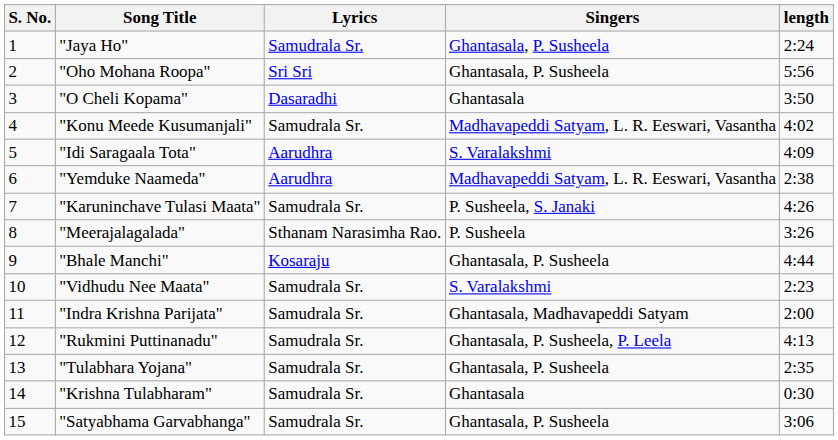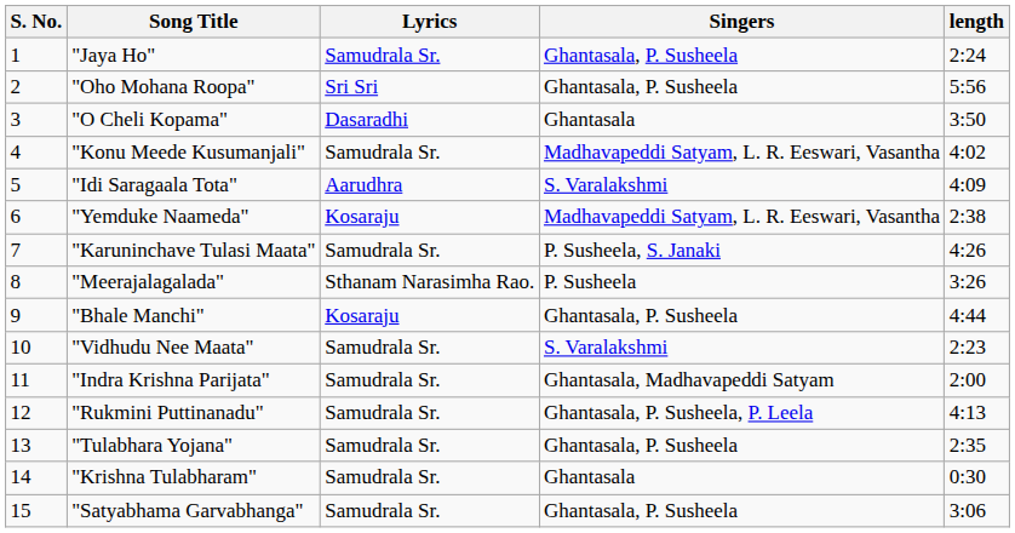 <table class="wikitable">
 <tr>
 <th>S. No.</th>
 <th>Song Title</th>
 <th>Lyrics</th>
 <th>Singers</th>
 <th>length</th>
 </tr>
 <tr>
 <td>1</td>
 <td>"Jaya Ho"</td>
 <td><a href='#'>Samudrala Sr.</a></td>
 <td><a href='#'>Ghantasala</a>, <a href='#'>P. Susheela</a></td>
 <td>2:24</td>
 </tr>
 <tr>
 <td>2</td>
 <td>"Oho Mohana Roopa"</td>
 <td><a href='#'>Sri Sri</a></td>
 <td>Ghantasala, P. Susheela</td>
 <td>5:56</td>
 </tr>
 <tr>
 <td>3</td>
 <td>"O Cheli Kopama"</td>
 <td><a href='#'>Dasaradhi</a></td>
 <td>Ghantasala</td>
 <td>3:50</td>
 </tr>
 <tr>
 <td>4</td>
 <td>"Konu Meede Kusumanjali"</td>
 <td>Samudrala Sr.</td>
 <td><a href='#'>Madhavapeddi Satyam</a>, L. R. Eeswari, Vasantha</td>
 <td>4:02</td>
 </tr>
 <tr>
 <td>5</td>
 <td>"Idi Saragaala Tota"</td>
 <td><a href='#'>Aarudhra</a></td>
 <td><a href='#'>S. Varalakshmi</a></td>
 <td>4:09</td>
 </tr>
 <tr>
 <td>6</td>
 <td>"Yemduke Naameda"</td>
-<td><a href='#'>Aarudhra</a></td>
+<td><a href='#'>Kosaraju</a></td>
 <td><a href='#'>Madhavapeddi Satyam</a>, L. R. Eeswari, Vasantha</td>
 <td>2:38</td>
 </tr>
 <tr>
 <td>7</td>
 <td>"Karuninchave Tulasi Maata"</td>
 <td>Samudrala Sr.</td>
 <td>P. Susheela, <a href='#'>S. Janaki</a></td>
 <td>4:26</td>
 </tr>
 <tr>
 <td>8</td>
 <td>"Meerajalagalada"</td>
 <td>Sthanam Narasimha Rao.</td>
 <td>P. Susheela</td>
 <td>3:26</td>
 </tr>
 <tr>
 <td>9</td>
 <td>"Bhale Manchi"</td>
 <td><a href='#'>Kosaraju</a></td>
 <td>Ghantasala, P. Susheela</td>
 <td>4:44</td>
 </tr>
 <tr>
 <td>10</td>
 <td>"Vidhudu Nee Maata"</td>
 <td>Samudrala Sr.</td>
 <td><a href='#'>S. Varalakshmi</a></td>
 <td>2:23</td>
 </tr>
 <tr>
 <td>11</td>
 <td>"Indra Krishna Parijata"</td>
 <td>Samudrala Sr.</td>
 <td>Ghantasala, Madhavapeddi Satyam</td>
 <td>2:00</td>
 </tr>
 <tr>
 <td>12</td>
 <td>"Rukmini Puttinanadu"</td>
 <td>Samudrala Sr.</td>
 <td>Ghantasala, P. Susheela, <a href='#'>P. Leela</a></td>
 <td>4:13</td>
 </tr>
 <tr>
 <td>13</td>
 <td>"Tulabhara Yojana"</td>
 <td>Samudrala Sr.</td>
 <td>Ghantasala, P. Susheela</td>
 <td>2:35</td>
 </tr>
 <tr>
 <td>14</td>
 <td>"Krishna Tulabharam"</td>
 <td>Samudrala Sr.</td>
 <td>Ghantasala</td>
 <td>0:30</td>
 </tr>
 <tr>
 <td>15</td>
 <td>"Satyabhama Garvabhanga"</td>
 <td>Samudrala Sr.</td>
 <td>Ghantasala, P. Susheela</td>
 <td>3:06</td>
 </tr>
 </table>
